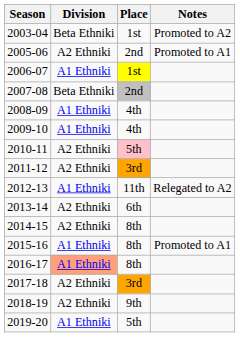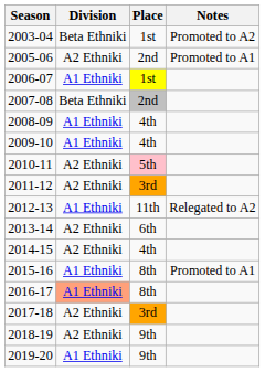 <table class="wikitable" style="text-align:center">
 <tr>
 <th>Season</th>
 <th>Division</th>
 <th>Place</th>
 <th>Notes</th>
 </tr>
 <tr>
 <td>2003-04</td>
 <td>Beta Ethniki</td>
 <td>1st</td>
 <td>Promoted to A2</td>
 </tr>
 <tr>
 <td>2005-06</td>
 <td>A2 Ethniki</td>
 <td>2nd</td>
 <td>Promoted to A1</td>
 </tr>
 <tr>
 <td>2006-07</td>
 <td><a href='#'>A1 Ethniki</a></td>
 <td bgcolor="yellow">1st</td>
 <td></td>
 </tr>
 <tr>
 <td>2007-08</td>
 <td>Beta Ethniki</td>
 <td bgcolor="silver">2nd</td>
 <td></td>
 </tr>
 <tr>
 <td>2008-09</td>
 <td><a href='#'>A1 Ethniki</a></td>
 <td>4th</td>
 <td></td>
 </tr>
 <tr>
 <td>2009-10</td>
 <td><a href='#'>A1 Ethniki</a></td>
 <td>4th</td>
 <td></td>
 </tr>
 <tr>
 <td>2010-11</td>
 <td>A2 Ethniki</td>
 <td style="background: pink;">5th</td>
 <td></td>
 </tr>
 <tr>
 <td>2011-12</td>
 <td>A2 Ethniki</td>
 <td bgcolor="orange">3rd</td>
 <td></td>
 </tr>
 <tr>
 <td>2012-13</td>
 <td><a href='#'>A1 Ethniki</a></td>
 <td>11th</td>
 <td>Relegated to A2</td>
 </tr>
 <tr>
 <td>2013-14</td>
 <td>A2 Ethniki</td>
 <td>6th</td>
 <td></td>
 </tr>
 <tr>
 <td>2014-15</td>
 <td>A2 Ethniki</td>
-<td>8th</td>
+<td>4th</td>
 <td></td>
 </tr>
 <tr>
 <td>2015-16</td>
 <td><a href='#'>A1 Ethniki</a></td>
 <td>8th</td>
 <td>Promoted to A1</td>
 </tr>
 <tr>
 <td>2016-17</td>
 <td style="background: lightsalmon;"><a href='#'>A1 Ethniki</a></td>
 <td>8th</td>
 <td></td>
 </tr>
 <tr>
 <td>2017-18</td>
 <td>A2 Ethniki</td>
 <td bgcolor="orange">3rd</td>
 <td></td>
 </tr>
 <tr>
 <td>2018-19</td>
 <td>A2 Ethniki</td>
 <td>9th</td>
 <td></td>
 </tr>
 <tr>
 <td>2019-20</td>
 <td><a href='#'>A1 Ethniki</a></td>
-<td>5th</td>
+<td>9th</td>
 <td></td>
 </tr>
 </table>
